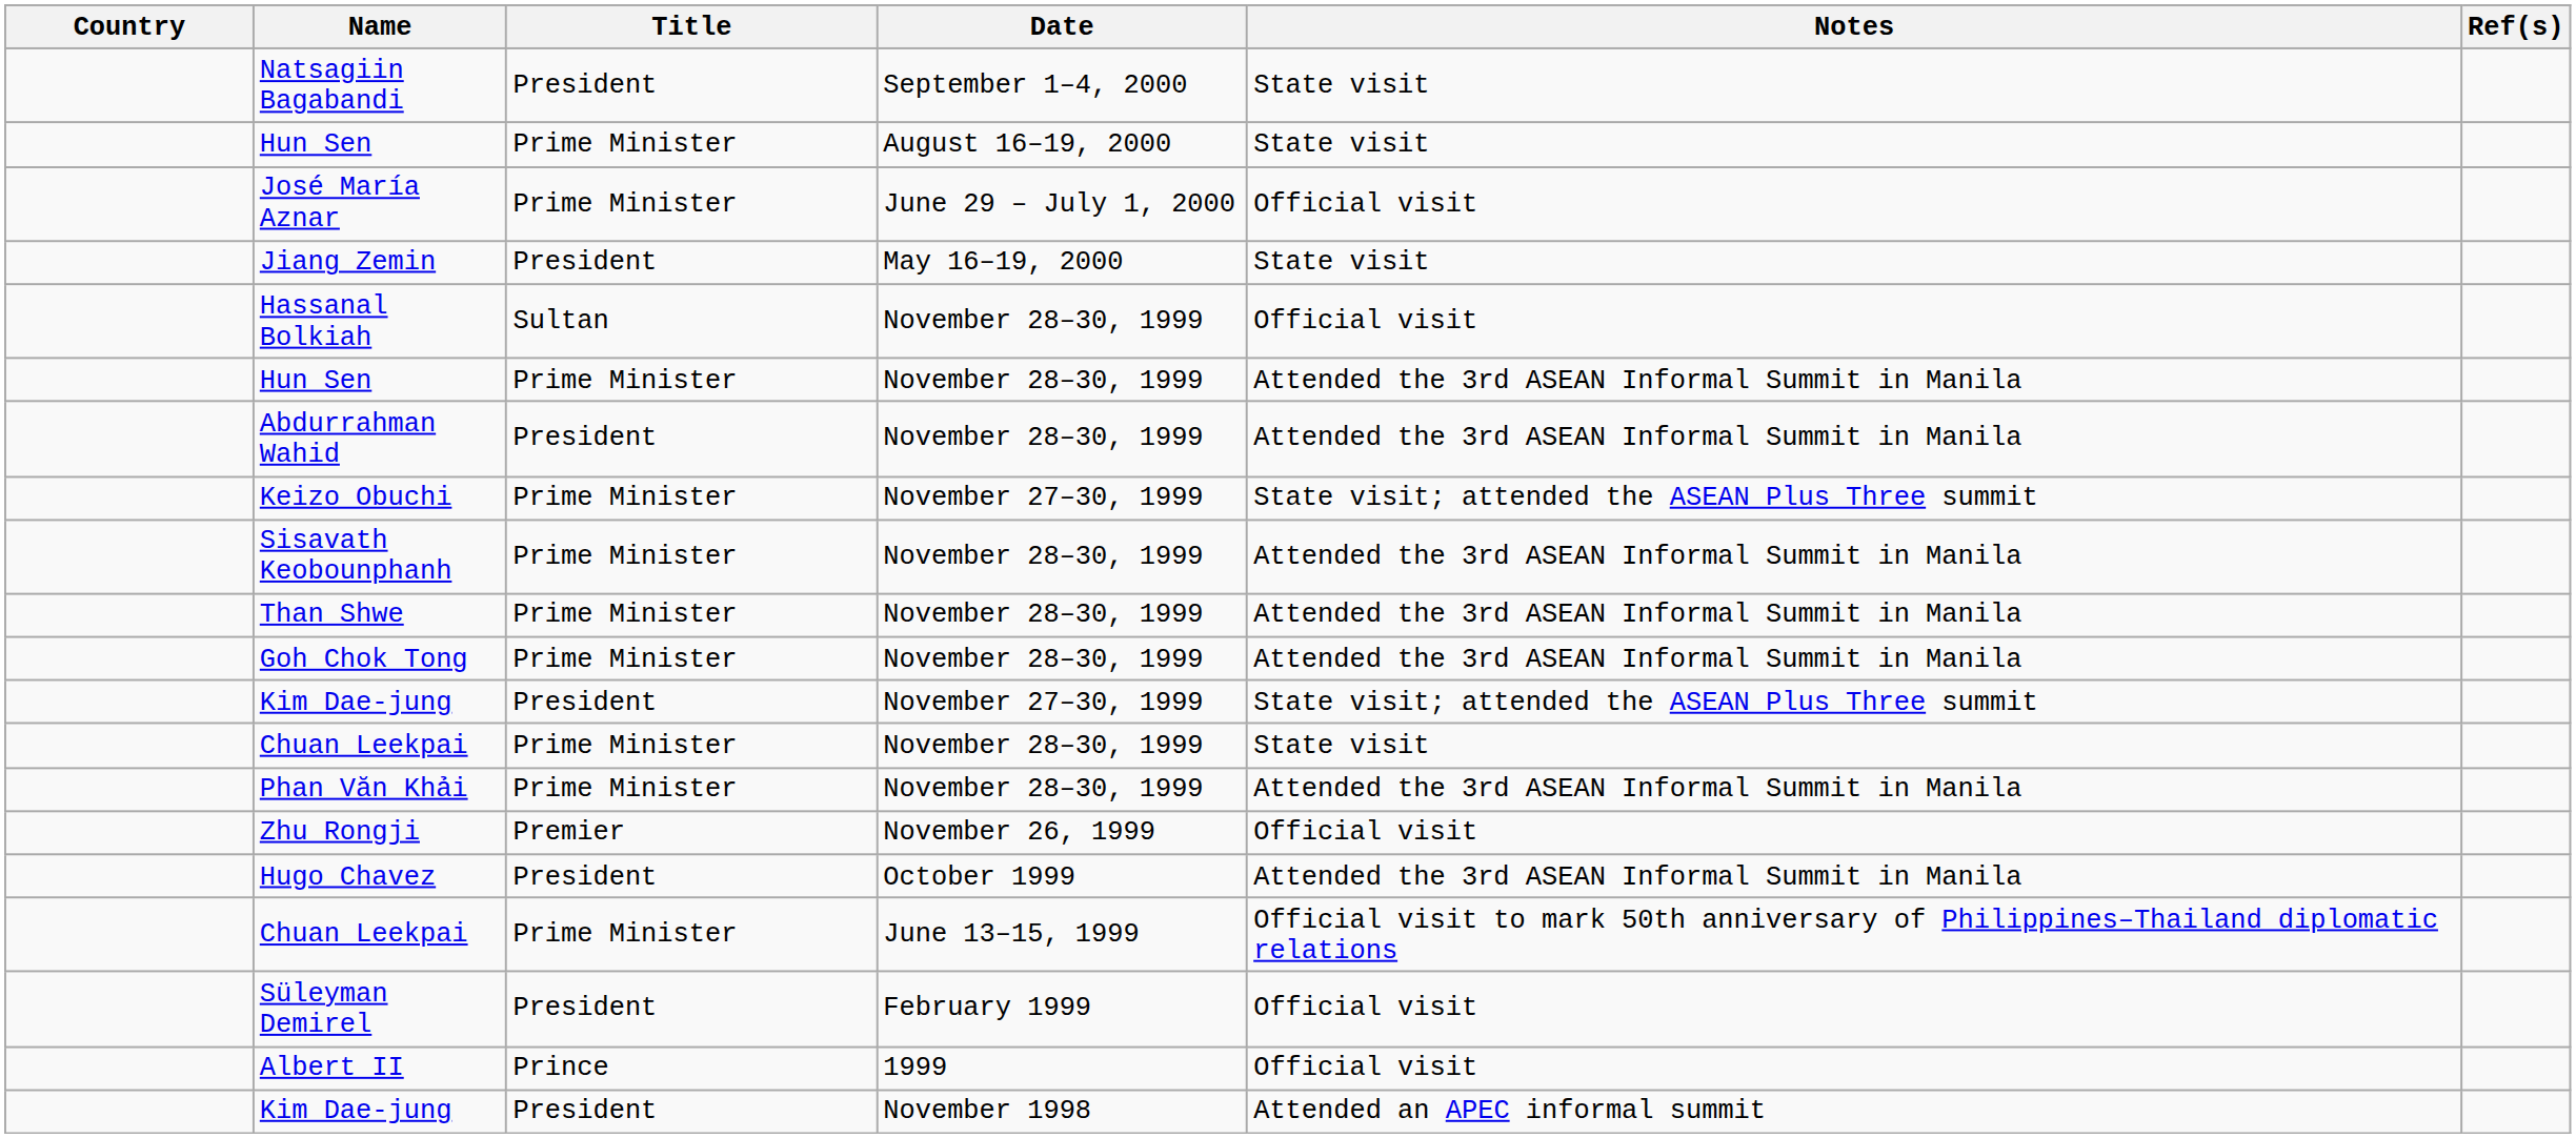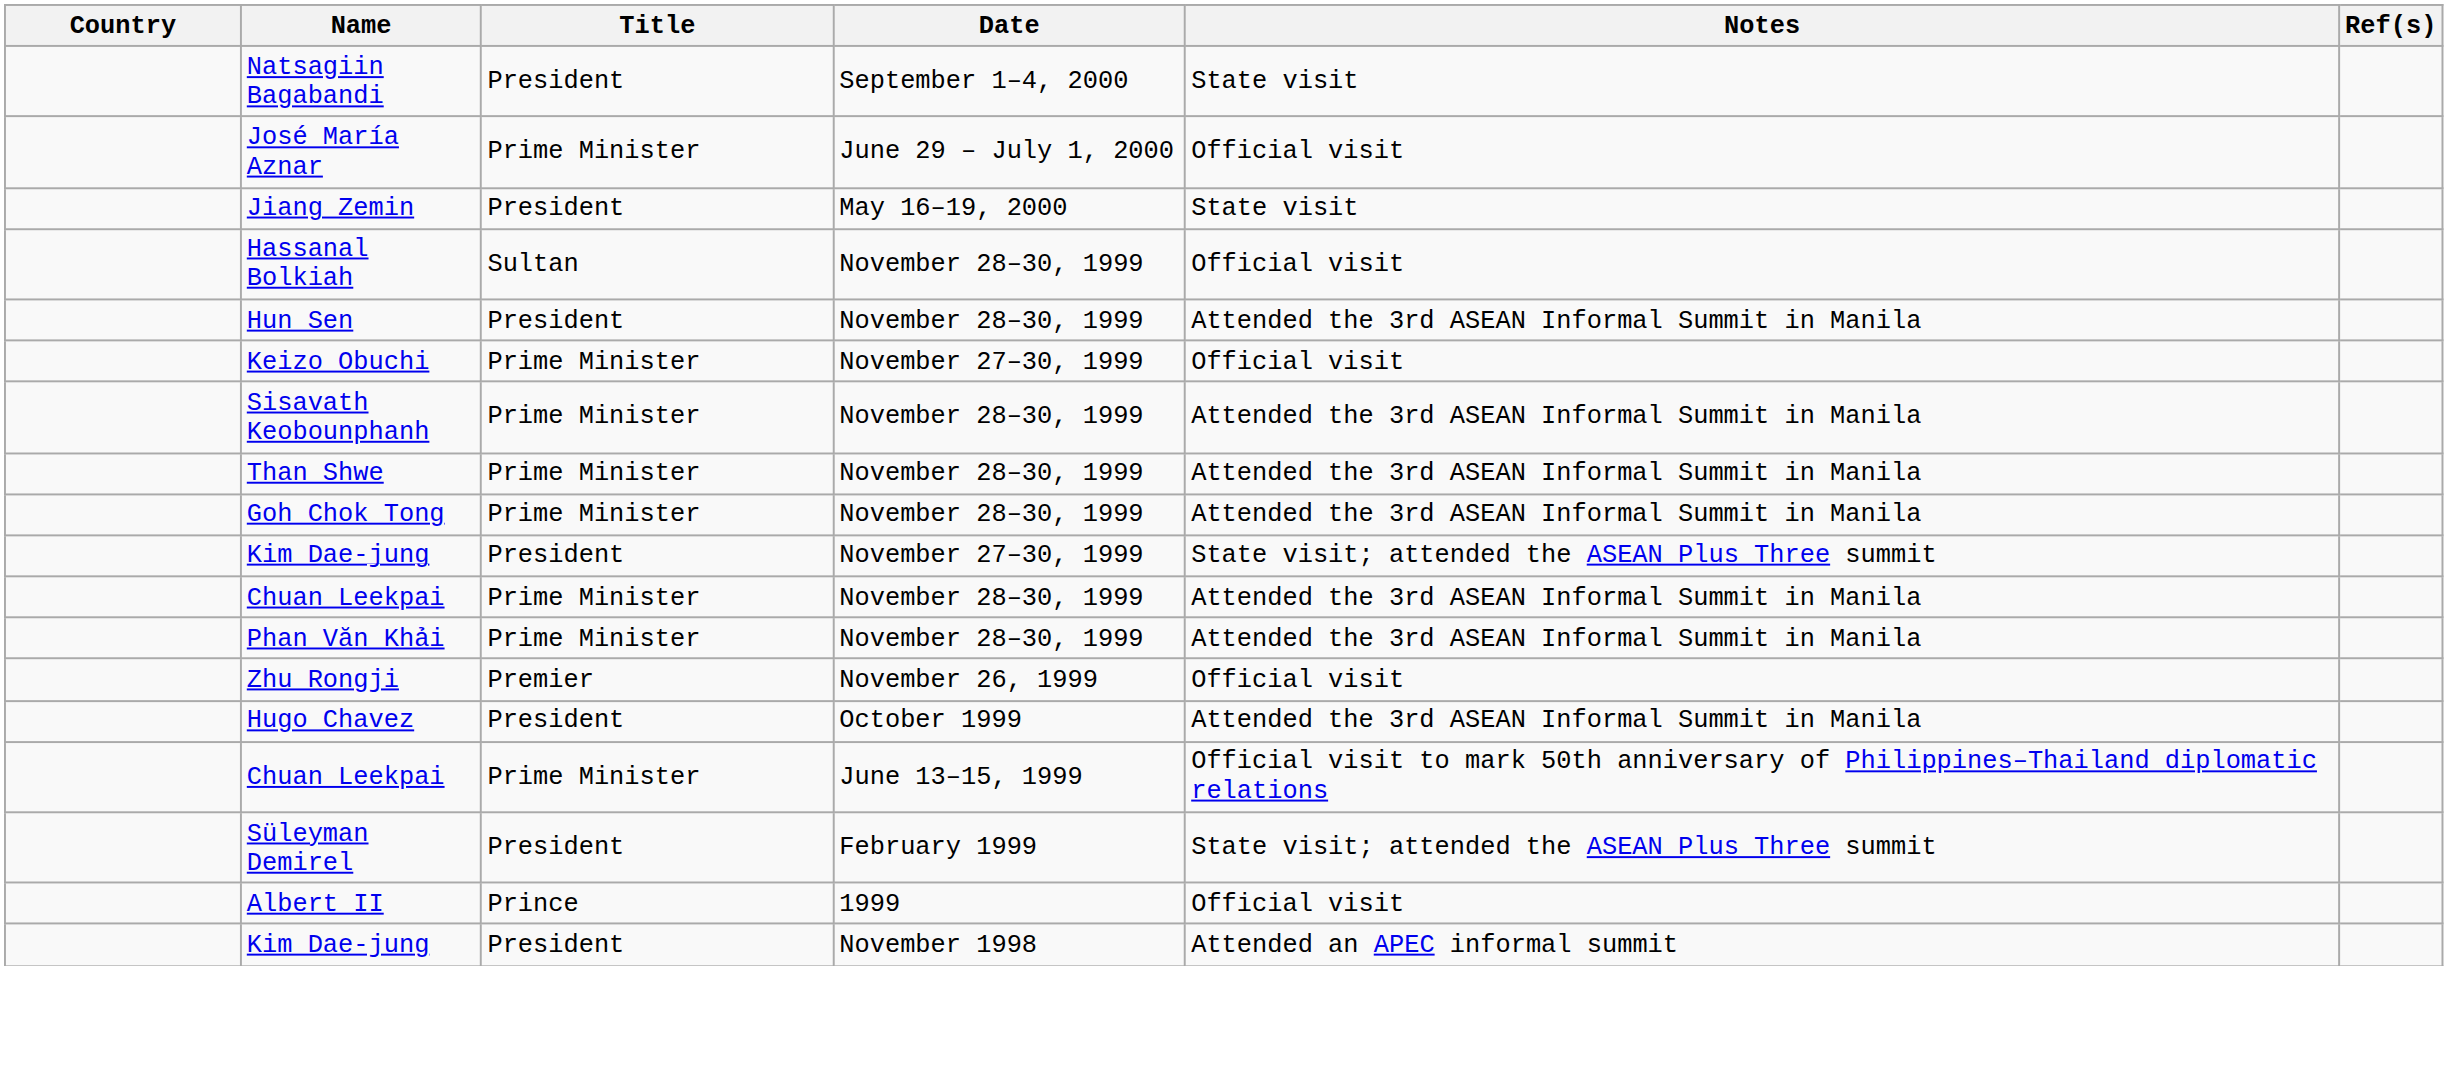 <table class="wikitable sortable">
 <tr>
 <th style="width:10%;">Country</th>
 <th style="width:10%;">Name</th>
 <th style="width:15%;">Title</th>
 <th style="width:15%;">Date</th>
 <th style="width:50%;">Notes</th>
 <th style="width:5%;">Ref(s)</th>
 </tr>
 <tr>
 <td></td>
 <td><a href='#'>Natsagiin Bagabandi</a></td>
 <td>President</td>
 <td>September 1–4, 2000</td>
-<td>State visit</td>
-<td></td>
-</tr>
-<tr>
-<td></td>
-<td><a href='#'>Hun Sen</a></td>
-<td>Prime Minister</td>
-<td>August 16–19, 2000</td>
 <td>State visit</td>
 <td></td>
 </tr>
 <tr>
 <td></td>
 <td><a href='#'>José María Aznar</a></td>
 <td>Prime Minister</td>
 <td>June 29 – July 1, 2000</td>
 <td>Official visit</td>
 <td></td>
 </tr>
 <tr>
 <td></td>
 <td><a href='#'>Jiang Zemin</a></td>
 <td>President</td>
 <td>May 16–19, 2000</td>
 <td>State visit</td>
 <td></td>
 </tr>
 <tr>
 <td></td>
 <td><a href='#'>Hassanal Bolkiah</a></td>
 <td>Sultan</td>
 <td>November 28–30, 1999</td>
 <td>Official visit</td>
 <td></td>
 </tr>
 <tr>
 <td></td>
 <td><a href='#'>Hun Sen</a></td>
-<td>Prime Minister</td>
-<td>November 28–30, 1999</td>
-<td>Attended the 3rd ASEAN Informal Summit in Manila</td>
-<td></td>
-</tr>
-<tr>
-<td></td>
-<td><a href='#'>Abdurrahman Wahid</a></td>
 <td>President</td>
 <td>November 28–30, 1999</td>
 <td>Attended the 3rd ASEAN Informal Summit in Manila</td>
 <td></td>
 </tr>
 <tr>
 <td></td>
 <td><a href='#'>Keizo Obuchi</a></td>
 <td>Prime Minister</td>
 <td>November 27–30, 1999</td>
-<td>State visit; attended the <a href='#'>ASEAN Plus Three</a> summit</td>
+<td>Official visit</td>
 <td></td>
 </tr>
 <tr>
 <td></td>
 <td><a href='#'>Sisavath Keobounphanh</a></td>
 <td>Prime Minister</td>
 <td>November 28–30, 1999</td>
 <td>Attended the 3rd ASEAN Informal Summit in Manila</td>
 <td></td>
 </tr>
 <tr>
 <td></td>
 <td><a href='#'>Than Shwe</a></td>
 <td>Prime Minister</td>
 <td>November 28–30, 1999</td>
 <td>Attended the 3rd ASEAN Informal Summit in Manila</td>
 <td></td>
 </tr>
 <tr>
 <td></td>
 <td><a href='#'>Goh Chok Tong</a></td>
 <td>Prime Minister</td>
 <td>November 28–30, 1999</td>
 <td>Attended the 3rd ASEAN Informal Summit in Manila</td>
 <td></td>
 </tr>
 <tr>
 <td></td>
 <td><a href='#'>Kim Dae-jung</a></td>
 <td>President</td>
 <td>November 27–30, 1999</td>
 <td>State visit; attended the <a href='#'>ASEAN Plus Three</a> summit</td>
 <td></td>
 </tr>
 <tr>
 <td></td>
 <td><a href='#'>Chuan Leekpai</a></td>
 <td>Prime Minister</td>
 <td>November 28–30, 1999</td>
-<td>State visit</td>
+<td>Attended the 3rd ASEAN Informal Summit in Manila</td>
 <td></td>
 </tr>
 <tr>
 <td></td>
 <td><a href='#'>Phan Văn Khải</a></td>
 <td>Prime Minister</td>
 <td>November 28–30, 1999</td>
 <td>Attended the 3rd ASEAN Informal Summit in Manila</td>
 <td></td>
 </tr>
 <tr>
 <td></td>
 <td><a href='#'>Zhu Rongji</a></td>
 <td>Premier</td>
 <td>November 26, 1999</td>
 <td>Official visit</td>
 <td></td>
 </tr>
 <tr>
 <td></td>
 <td><a href='#'>Hugo Chavez</a></td>
 <td>President</td>
 <td>October 1999</td>
 <td>Attended the 3rd ASEAN Informal Summit in Manila</td>
 <td></td>
 </tr>
 <tr>
 <td></td>
 <td><a href='#'>Chuan Leekpai</a></td>
 <td>Prime Minister</td>
 <td>June 13–15, 1999</td>
 <td>Official visit to mark 50th anniversary of <a href='#'>Philippines–Thailand diplomatic relations</a></td>
 <td></td>
 </tr>
 <tr>
 <td></td>
 <td><a href='#'>Süleyman Demirel</a></td>
 <td>President</td>
 <td>February 1999</td>
-<td>Official visit</td>
+<td>State visit; attended the <a href='#'>ASEAN Plus Three</a> summit</td>
 <td></td>
 </tr>
 <tr>
 <td></td>
 <td><a href='#'>Albert II</a></td>
 <td>Prince</td>
 <td>1999</td>
 <td>Official visit</td>
 <td></td>
 </tr>
 <tr>
 <td></td>
 <td><a href='#'>Kim Dae-jung</a></td>
 <td>President</td>
 <td>November 1998</td>
 <td>Attended an <a href='#'>APEC</a> informal summit</td>
 <td></td>
 </tr>
 </table>
